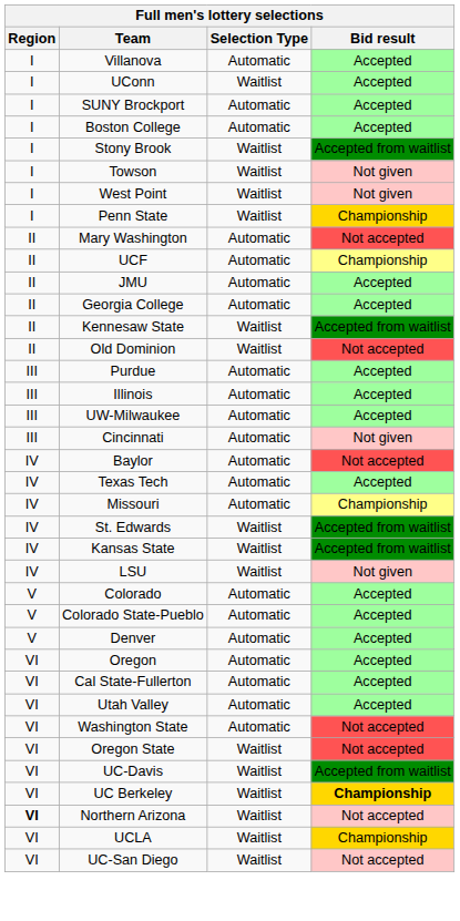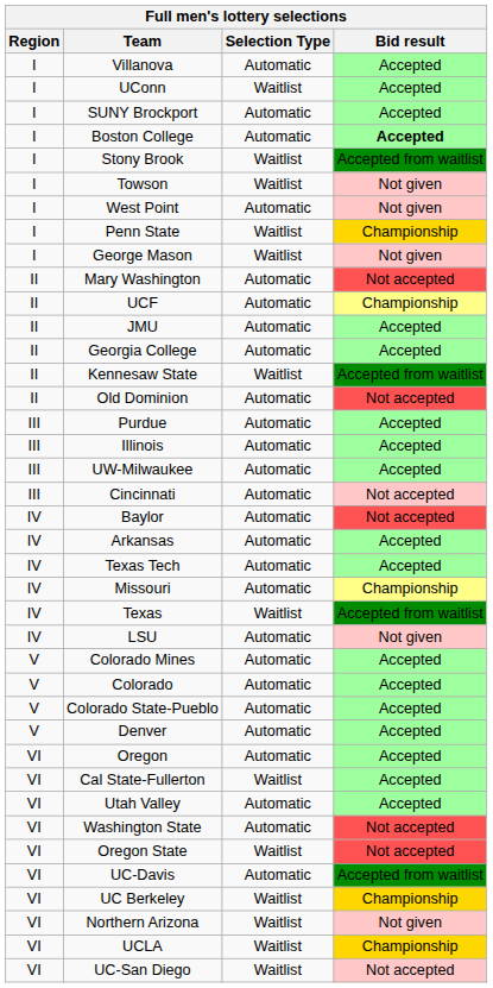 <table class="wikitable sortable mw-collapsible mw-collapsed" style="text-align:center">
 <tr>
 <th colspan="4">Full men's lottery selections</th>
 </tr>
 <tr>
 <th>Region</th>
 <th>Team</th>
 <th>Selection Type</th>
 <th>Bid result</th>
 </tr>
 <tr>
 <td>I</td>
 <td>Villanova</td>
 <td>Automatic</td>
 <td bgcolor="#9eff9e">Accepted</td>
 </tr>
 <tr>
 <td>I</td>
 <td>UConn</td>
 <td>Waitlist</td>
 <td bgcolor="#9eff9e">Accepted</td>
 </tr>
 <tr>
 <td>I</td>
 <td>SUNY Brockport</td>
 <td>Automatic</td>
 <td bgcolor="#9eff9e">Accepted</td>
 </tr>
 <tr>
 <td>I</td>
 <td>Boston College</td>
 <td>Automatic</td>
-<td bgcolor="#9eff9e">Accepted</td>
+<td bgcolor="#9eff9e"><strong>Accepted</strong></td>
 </tr>
 <tr>
 <td>I</td>
 <td>Stony Brook</td>
 <td>Waitlist</td>
 <td bgcolor="008c00">Accepted from waitlist</td>
 </tr>
 <tr>
 <td>I</td>
 <td>Towson</td>
 <td>Waitlist</td>
 <td bgcolor=#ffc7c7>Not given</td>
 </tr>
 <tr>
 <td>I</td>
 <td>West Point</td>
-<td>Waitlist</td>
+<td>Automatic</td>
 <td bgcolor=#ffc7c7>Not given</td>
 </tr>
 <tr>
 <td>I</td>
 <td>Penn State</td>
 <td>Waitlist</td>
 <td bgcolor=#ffd700>Championship</td>
+</tr>
+<tr>
+<td>I</td>
+<td>George Mason</td>
+<td>Waitlist</td>
+<td bgcolor=#ffc7c7>Not given</td>
 </tr>
 <tr>
 <td>II</td>
 <td>Mary Washington</td>
 <td>Automatic</td>
 <td bgcolor=ff5353>Not accepted</td>
 </tr>
 <tr>
 <td>II</td>
 <td>UCF</td>
 <td>Automatic</td>
 <td bgcolor=#ffff88>Championship</td>
 </tr>
 <tr>
 <td>II</td>
 <td>JMU</td>
 <td>Automatic</td>
 <td bgcolor="#9eff9e">Accepted</td>
 </tr>
 <tr>
 <td>II</td>
 <td>Georgia College</td>
 <td>Automatic</td>
 <td bgcolor="#9eff9e">Accepted</td>
 </tr>
 <tr>
 <td>II</td>
 <td>Kennesaw State</td>
 <td>Waitlist</td>
 <td bgcolor="008c00">Accepted from waitlist</td>
 </tr>
 <tr>
 <td>II</td>
 <td>Old Dominion</td>
-<td>Waitlist</td>
+<td>Automatic</td>
 <td bgcolor=ff5353>Not accepted</td>
 </tr>
 <tr>
 <td>III</td>
 <td>Purdue</td>
 <td>Automatic</td>
 <td bgcolor="#9eff9e">Accepted</td>
 </tr>
 <tr>
 <td>III</td>
 <td>Illinois</td>
 <td>Automatic</td>
 <td bgcolor="#9eff9e">Accepted</td>
 </tr>
 <tr>
 <td>III</td>
 <td>UW-Milwaukee</td>
 <td>Automatic</td>
 <td bgcolor="#9eff9e">Accepted</td>
 </tr>
 <tr>
 <td>III</td>
 <td>Cincinnati</td>
 <td>Automatic</td>
-<td bgcolor=#ffc7c7>Not given</td>
+<td bgcolor=#ffc7c7>Not accepted</td>
 </tr>
 <tr>
 <td>IV</td>
 <td>Baylor</td>
 <td>Automatic</td>
 <td bgcolor=ff5353>Not accepted</td>
+</tr>
+<tr>
+<td>IV</td>
+<td>Arkansas</td>
+<td>Automatic</td>
+<td bgcolor="#9eff9e">Accepted</td>
 </tr>
 <tr>
 <td>IV</td>
 <td>Texas Tech</td>
 <td>Automatic</td>
 <td bgcolor="#9eff9e">Accepted</td>
 </tr>
 <tr>
 <td>IV</td>
 <td>Missouri</td>
 <td>Automatic</td>
 <td bgcolor=#ffff88>Championship</td>
 </tr>
 <tr>
 <td>IV</td>
-<td>St. Edwards</td>
-<td>Waitlist</td>
-<td bgcolor="008c00">Accepted from waitlist</td>
-</tr>
-<tr>
-<td>IV</td>
-<td>Kansas State</td>
+<td>Texas</td>
 <td>Waitlist</td>
 <td bgcolor="008c00">Accepted from waitlist</td>
 </tr>
 <tr>
 <td>IV</td>
 <td>LSU</td>
-<td>Waitlist</td>
+<td>Automatic</td>
 <td bgcolor=#ffc7c7>Not given</td>
+</tr>
+<tr>
+<td>V</td>
+<td>Colorado Mines</td>
+<td>Automatic</td>
+<td bgcolor="#9eff9e">Accepted</td>
 </tr>
 <tr>
 <td>V</td>
 <td>Colorado</td>
 <td>Automatic</td>
 <td bgcolor="#9eff9e">Accepted</td>
 </tr>
 <tr>
 <td>V</td>
 <td>Colorado State-Pueblo</td>
 <td>Automatic</td>
 <td bgcolor="#9eff9e">Accepted</td>
 </tr>
 <tr>
 <td>V</td>
 <td>Denver</td>
 <td>Automatic</td>
 <td bgcolor="#9eff9e">Accepted</td>
 </tr>
 <tr>
 <td>VI</td>
 <td>Oregon</td>
 <td>Automatic</td>
 <td bgcolor="#9eff9e">Accepted</td>
 </tr>
 <tr>
 <td>VI</td>
 <td>Cal State-Fullerton</td>
-<td>Automatic</td>
+<td>Waitlist</td>
 <td bgcolor="#9eff9e">Accepted</td>
 </tr>
 <tr>
 <td>VI</td>
 <td>Utah Valley</td>
 <td>Automatic</td>
 <td bgcolor="#9eff9e">Accepted</td>
 </tr>
 <tr>
 <td>VI</td>
 <td>Washington State</td>
 <td>Automatic</td>
 <td bgcolor=ff5353>Not accepted</td>
 </tr>
 <tr>
 <td>VI</td>
 <td>Oregon State</td>
 <td>Waitlist</td>
 <td bgcolor=ff5353>Not accepted</td>
 </tr>
 <tr>
 <td>VI</td>
 <td>UC-Davis</td>
-<td>Waitlist</td>
+<td>Automatic</td>
 <td bgcolor="008c00">Accepted from waitlist</td>
 </tr>
 <tr>
 <td>VI</td>
 <td>UC Berkeley</td>
 <td>Waitlist</td>
-<td bgcolor=#ffd700><strong>Championship</strong></td>
+<td bgcolor=#ffd700>Championship</td>
 </tr>
 <tr>
-<td><strong>VI</strong></td>
+<td>VI</td>
 <td>Northern Arizona</td>
 <td>Waitlist</td>
-<td bgcolor=#ffc7c7>Not accepted</td>
+<td bgcolor=#ffc7c7>Not given</td>
 </tr>
 <tr>
 <td>VI</td>
 <td>UCLA</td>
 <td>Waitlist</td>
 <td bgcolor=#ffd700>Championship</td>
 </tr>
 <tr>
 <td>VI</td>
 <td>UC-San Diego</td>
 <td>Waitlist</td>
 <td bgcolor=#ffc7c7>Not accepted</td>
 </tr>
 </table>
